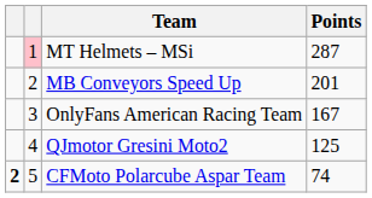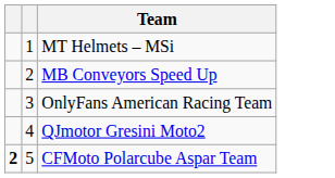 <table class="wikitable" style="font-size: 95%;">
 <tr>
 <th></th>
 <th></th>
 <th>Team</th>
-<th>Points</th>
 </tr>
 <tr>
 <td></td>
-<td align=center style="background: pink;">1</td>
+<td align=center>1</td>
 <td> MT Helmets – MSi</td>
-<td align=left>287</td>
 </tr>
 <tr>
 <td></td>
 <td align=center>2</td>
 <td> <a href='#'>MB Conveyors Speed Up</a></td>
-<td align=left>201</td>
 </tr>
 <tr>
 <td></td>
 <td align=center>3</td>
 <td> OnlyFans American Racing Team</td>
-<td align=left>167</td>
 </tr>
 <tr>
 <td></td>
 <td align=center>4</td>
 <td> <a href='#'>QJmotor Gresini Moto2</a></td>
-<td align=left>125</td>
 </tr>
 <tr>
 <td><strong> 2</strong></td>
 <td align=center>5</td>
 <td> <a href='#'>CFMoto Polarcube Aspar Team</a></td>
-<td align=left>74</td>
 </tr>
 </table>
